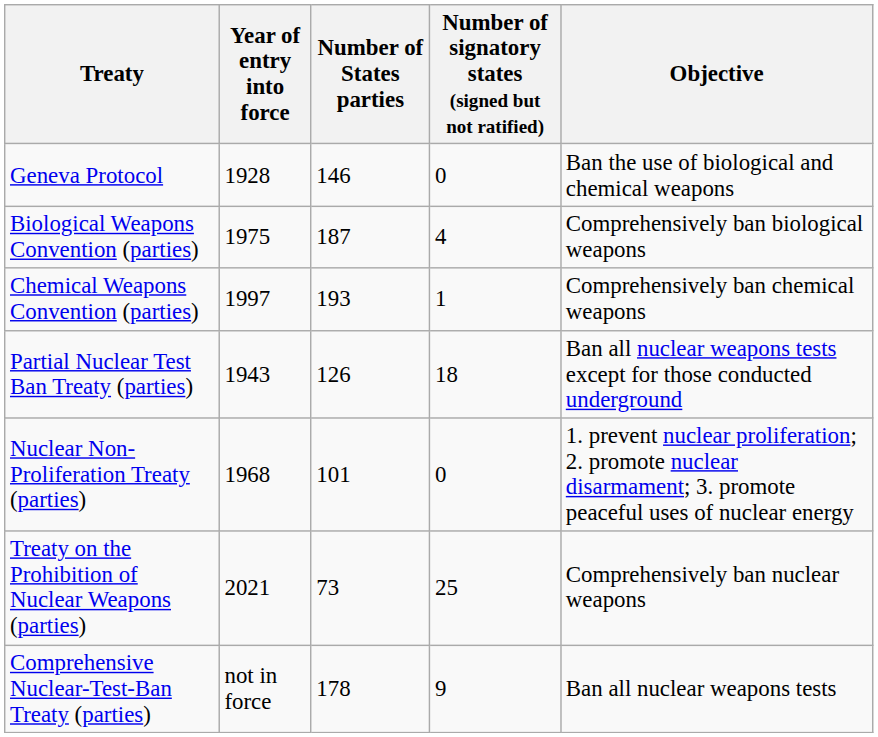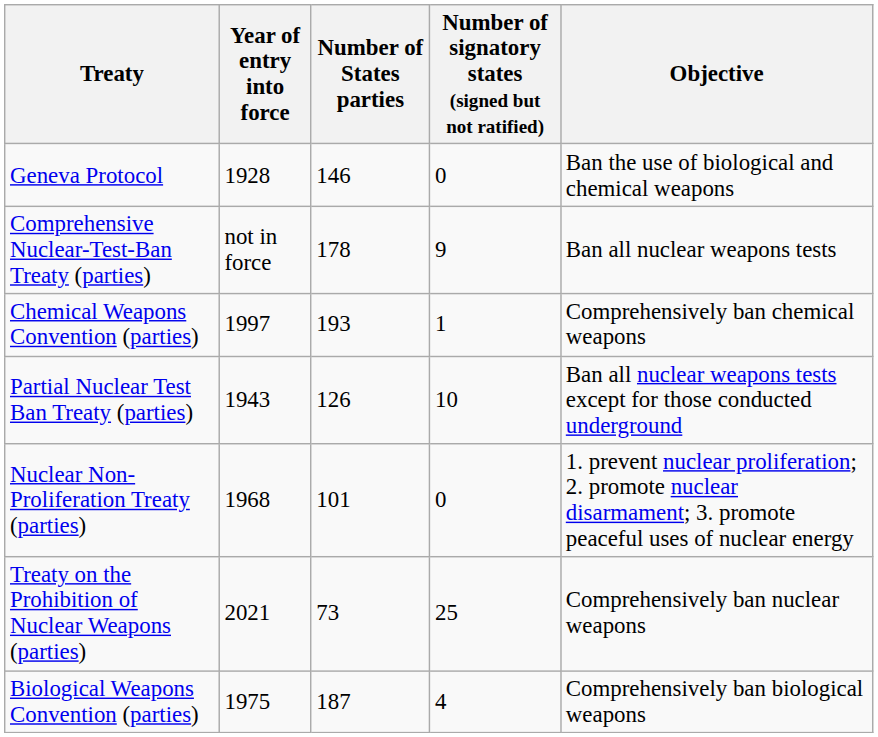 <table class="wikitable">
 <tr>
 <th>Treaty</th>
 <th>Year of entry into force</th>
 <th>Number of States parties</th>
 <th>Number of signatory states <br><small>(signed but not ratified)</small></th>
 <th>Objective</th>
 </tr>
 <tr>
 <td><a href='#'>Geneva Protocol</a></td>
 <td>1928</td>
 <td>146</td>
 <td>0</td>
 <td>Ban the use of biological and chemical weapons</td>
 </tr>
 <tr>
-<td><a href='#'>Biological Weapons Convention</a> (<a href='#'>parties</a>)</td>
-<td>1975</td>
-<td>187</td>
-<td>4</td>
-<td>Comprehensively ban biological weapons</td>
+<td><a href='#'>Comprehensive Nuclear-Test-Ban Treaty</a> (<a href='#'>parties</a>)</td>
+<td>not in force</td>
+<td>178</td>
+<td>9</td>
+<td>Ban all nuclear weapons tests</td>
 </tr>
 <tr>
 <td><a href='#'>Chemical Weapons Convention</a> (<a href='#'>parties</a>)</td>
 <td>1997</td>
 <td>193</td>
 <td>1</td>
 <td>Comprehensively ban chemical weapons</td>
 </tr>
 <tr>
 <td><a href='#'>Partial Nuclear Test Ban Treaty</a> (<a href='#'>parties</a>)</td>
 <td>1943</td>
 <td>126</td>
-<td>18</td>
+<td>10</td>
 <td>Ban all <a href='#'>nuclear weapons tests</a> except for those conducted <a href='#'>underground</a></td>
 </tr>
 <tr>
 <td><a href='#'>Nuclear Non-Proliferation Treaty</a> (<a href='#'>parties</a>)</td>
 <td>1968</td>
 <td>101</td>
 <td>0</td>
 <td>1. prevent <a href='#'>nuclear proliferation</a>; 2. promote <a href='#'>nuclear disarmament</a>; 3. promote peaceful uses of nuclear energy</td>
 </tr>
 <tr>
 <td><a href='#'>Treaty on the Prohibition of Nuclear Weapons</a> (<a href='#'>parties</a>)</td>
 <td>2021</td>
 <td>73</td>
 <td>25</td>
 <td>Comprehensively ban nuclear weapons</td>
 </tr>
 <tr>
-<td><a href='#'>Comprehensive Nuclear-Test-Ban Treaty</a> (<a href='#'>parties</a>)</td>
-<td>not in force</td>
-<td>178</td>
-<td>9</td>
-<td>Ban all nuclear weapons tests</td>
+<td><a href='#'>Biological Weapons Convention</a> (<a href='#'>parties</a>)</td>
+<td>1975</td>
+<td>187</td>
+<td>4</td>
+<td>Comprehensively ban biological weapons</td>
 </tr>
 </table>
